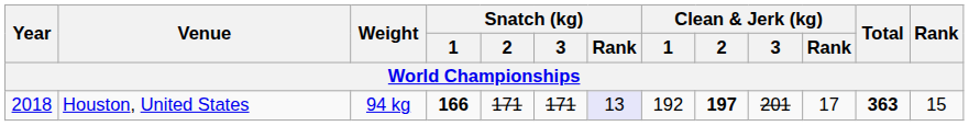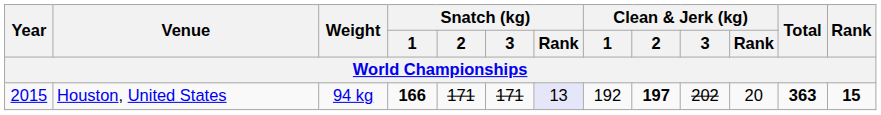 <table class = "wikitable" style="text-align:center;">
 <tr>
 <th rowspan=2 width=40>Year</th>
 <th rowspan=2 width=250>Venue</th>
 <th rowspan=2 width=60>Weight</th>
 <th colspan=4>Snatch (kg)</th>
 <th colspan=4>Clean & Jerk (kg)</th>
 <th rowspan=2 width=40>Total</th>
 <th rowspan=2 width=40>Rank</th>
 </tr>
 <tr>
 <th width=40>1</th>
 <th width=40>2</th>
 <th width=40>3</th>
 <th width=40>Rank</th>
 <th width=40>1</th>
 <th width=40>2</th>
 <th width=40>3</th>
 <th width=40>Rank</th>
 </tr>
 <tr>
 <th colspan=13><a href='#'>World Championships</a></th>
 </tr>
 <tr>
-<td><a href='#'>2018</a></td>
+<td><a href='#'>2015</a></td>
 <td align=left> <a href='#'>Houston</a>, <a href='#'>United States</a></td>
 <td><a href='#'>94 kg</a></td>
 <td><strong>166</strong></td>
 <td><s>171</s></td>
 <td><s>171</s></td>
 <td style="background: lavender;">13</td>
 <td>192</td>
 <td><strong>197</strong></td>
-<td><s>201</s></td>
-<td>17</td>
+<td><s>202</s></td>
+<td>20</td>
 <td><strong>363</strong></td>
-<td>15</td>
+<td><strong>15</strong></td>
 </tr>
 </table>
